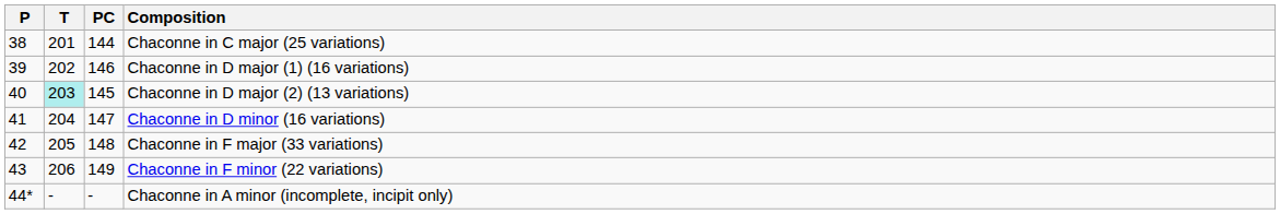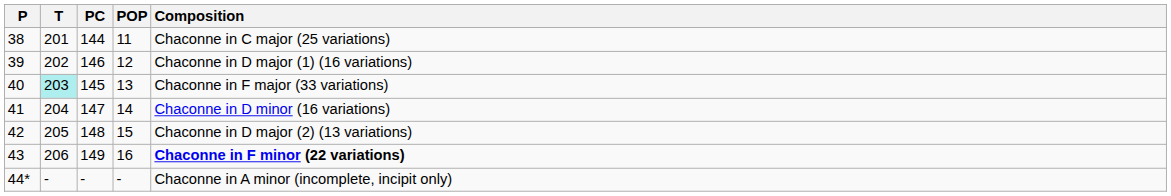 <table class="wikitable" width="100%">
 <tr>
 <th width="32">P</th>
 <th width="32">T</th>
 <th width="32">PC</th>
+<th width="32">POP</th>
 <th style="text-align: left;">Composition</th>
 </tr>
 <tr>
 <td>38</td>
 <td>201</td>
 <td>144</td>
+<td>11</td>
 <td>Chaconne in C major (25 variations)</td>
 </tr>
 <tr>
 <td>39</td>
 <td>202</td>
 <td>146</td>
+<td>12</td>
 <td>Chaconne in D major (1) (16 variations)</td>
 </tr>
 <tr>
 <td>40</td>
 <td style="background: paleturquoise;">203</td>
 <td>145</td>
-<td>Chaconne in D major (2) (13 variations)</td>
+<td>13</td>
+<td>Chaconne in F major (33 variations)</td>
 </tr>
 <tr>
 <td>41</td>
 <td>204</td>
 <td>147</td>
+<td>14</td>
 <td><a href='#'>Chaconne in D minor</a> (16 variations)</td>
 </tr>
 <tr>
 <td>42</td>
 <td>205</td>
 <td>148</td>
-<td>Chaconne in F major (33 variations)</td>
+<td>15</td>
+<td>Chaconne in D major (2) (13 variations)</td>
 </tr>
 <tr>
 <td>43</td>
 <td>206</td>
 <td>149</td>
-<td><a href='#'>Chaconne in F minor</a> (22 variations)</td>
+<td>16</td>
+<td><strong><a href='#'>Chaconne in F minor</a> (22 variations)</strong></td>
 </tr>
 <tr>
 <td>44*</td>
 <td>-</td>
 <td>-</td>
+<td>-</td>
 <td>Chaconne in A minor (incomplete, incipit only)</td>
 </tr>
 </table>
